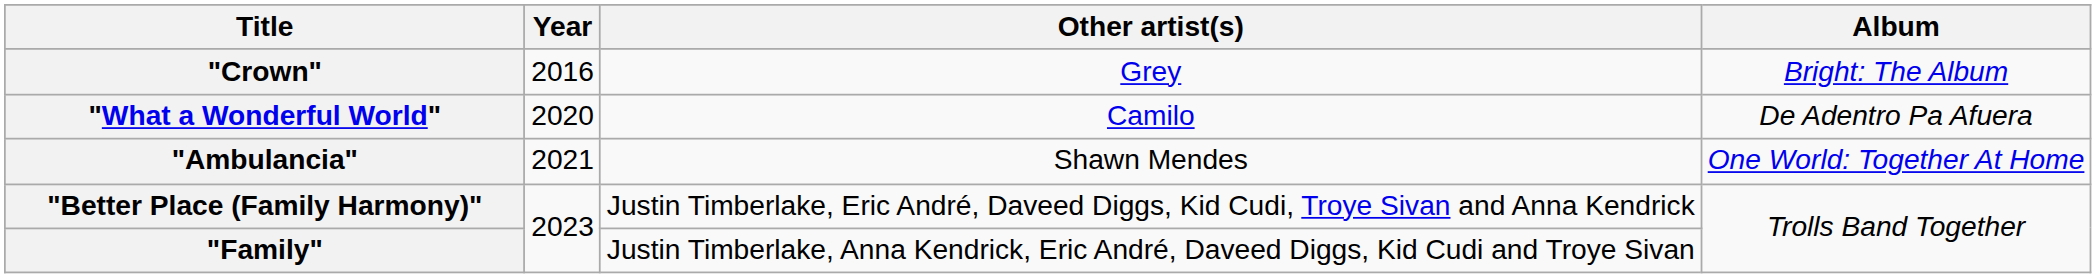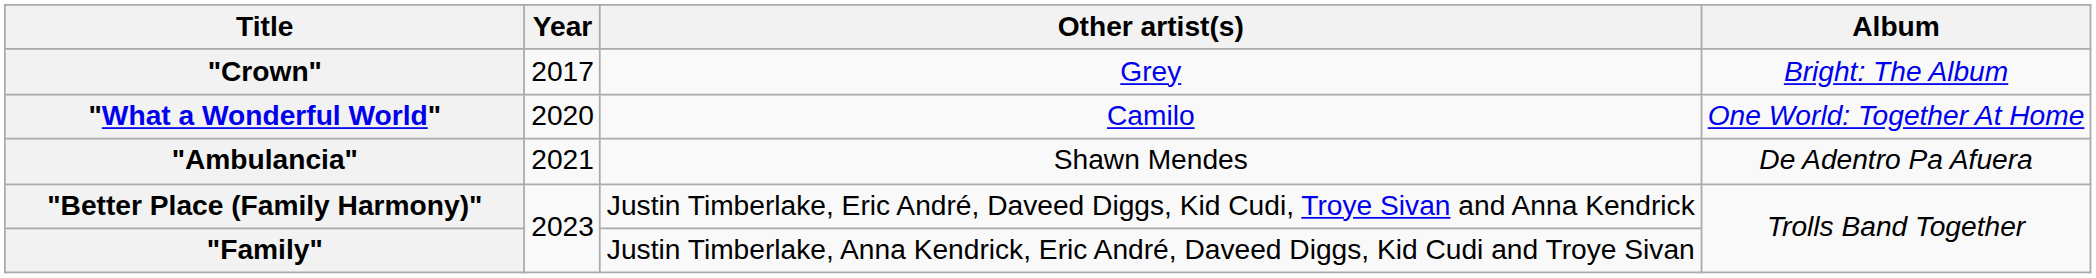 <table class="wikitable plainrowheaders" style="text-align:center;">
 <tr>
 <th scope="col"  style="width:18em;">Title</th>
 <th scope="col">Year</th>
 <th scope="col">Other artist(s)</th>
 <th scope="col">Album</th>
 </tr>
 <tr>
 <th scope="row">"Crown"</th>
-<td>2016</td>
+<td>2017</td>
 <td><a href='#'>Grey</a></td>
 <td><em><a href='#'>Bright: The Album</a></em></td>
 </tr>
 <tr>
 <th scope="row">"<a href='#'>What a Wonderful World</a>"</th>
 <td>2020</td>
 <td><a href='#'>Camilo</a></td>
-<td><em>De Adentro Pa Afuera</em></td>
+<td><em><a href='#'>One World: Together At Home</a></em></td>
 </tr>
 <tr>
 <th scope="row">"Ambulancia"</th>
 <td>2021</td>
 <td>Shawn Mendes</td>
-<td><em><a href='#'>One World: Together At Home</a></em></td>
+<td><em>De Adentro Pa Afuera</em></td>
 </tr>
 <tr>
 <th scope="row">"Better Place (Family Harmony)"</th>
 <td rowspan="2">2023</td>
 <td>Justin Timberlake, Eric André, Daveed Diggs, Kid Cudi, <a href='#'>Troye Sivan</a> and Anna Kendrick</td>
 <td rowspan="2"><em>Trolls Band Together</em></td>
 </tr>
 <tr>
 <th scope="row">"Family"</th>
 <td>Justin Timberlake, Anna Kendrick, Eric André, Daveed Diggs, Kid Cudi and Troye Sivan</td>
 </tr>
 </table>
